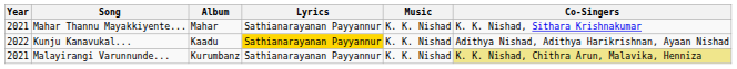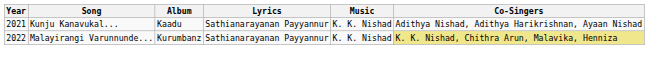 <table class = "sortable wikitable">
 <tr>
 <th>Year</th>
 <th>Song</th>
 <th>Album</th>
 <th>Lyrics</th>
 <th>Music</th>
 <th>Co-Singers</th>
 </tr>
 <tr>
 <td>2021</td>
-<td>Mahar Thannu Mayakkiyente...</td>
-<td>Mahar </td>
-<td>Sathianarayanan Payyannur</td>
-<td>K. K. Nishad</td>
-<td>K. K. Nishad, <a href='#'>Sithara Krishnakumar</a></td>
-</tr>
-<tr>
-<td>2022</td>
 <td>Kunju Kanavukal...</td>
 <td>Kaadu</td>
-<td style="background: gold;">Sathianarayanan Payyannur</td>
+<td>Sathianarayanan Payyannur</td>
 <td>K. K. Nishad</td>
 <td>Adithya Nishad, Adithya Harikrishnan, Ayaan Nishad</td>
 </tr>
 <tr>
-<td>2021</td>
+<td>2022</td>
 <td>Malayirangi Varunnunde...</td>
 <td>Kurumbanz</td>
 <td>Sathianarayanan Payyannur</td>
 <td>K. K. Nishad</td>
 <td style="background: khaki;">K. K. Nishad, Chithra Arun, Malavika, Henniza</td>
 </tr>
 </table>
